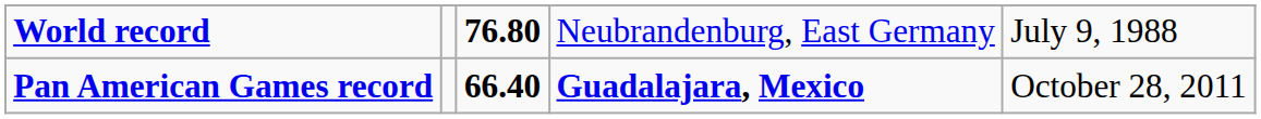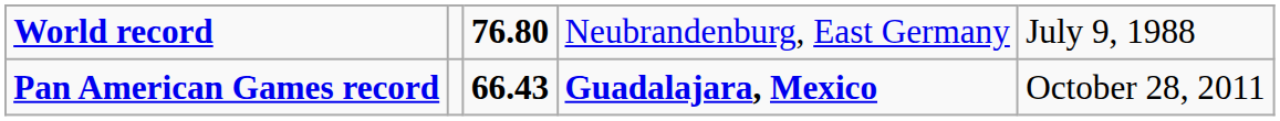 <table class="wikitable">
 <tr>
 <td><strong><a href='#'>World record</a></strong></td>
 <td></td>
 <td><strong>76.80</strong></td>
 <td><a href='#'>Neubrandenburg</a>, <a href='#'>East Germany</a></td>
 <td>July 9, 1988</td>
 </tr>
 <tr>
 <td><strong><a href='#'>Pan American Games record</a></strong></td>
 <td></td>
-<td><strong>66.40</strong></td>
+<td><strong>66.43</strong></td>
 <td><strong><a href='#'>Guadalajara</a>, <a href='#'>Mexico</a></strong></td>
 <td>October 28, 2011</td>
 </tr>
 </table>
